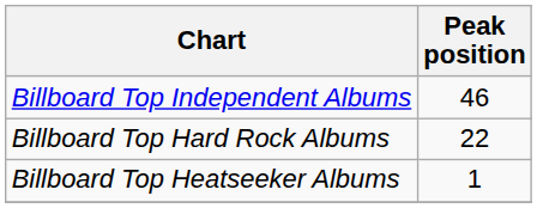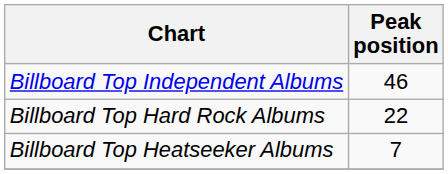 <table class="wikitable">
 <tr>
 <th>Chart</th>
 <th>Peak<br>position</th>
 </tr>
 <tr>
 <td><a href='#'><em>Billboard Top Independent Albums</em></a></td>
 <td align="center">46</td>
 </tr>
 <tr>
 <td><em>Billboard Top Hard Rock Albums</em></td>
 <td align="center">22</td>
 </tr>
 <tr>
 <td><em>Billboard Top Heatseeker Albums</em></td>
-<td align="center">1</td>
+<td align="center">7</td>
 </tr>
 <tr>
 </tr>
 </table>
